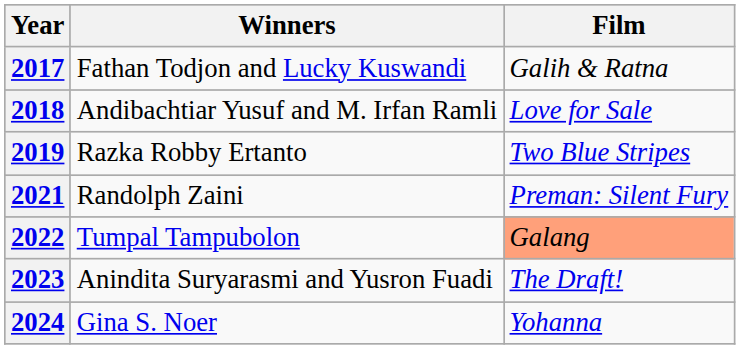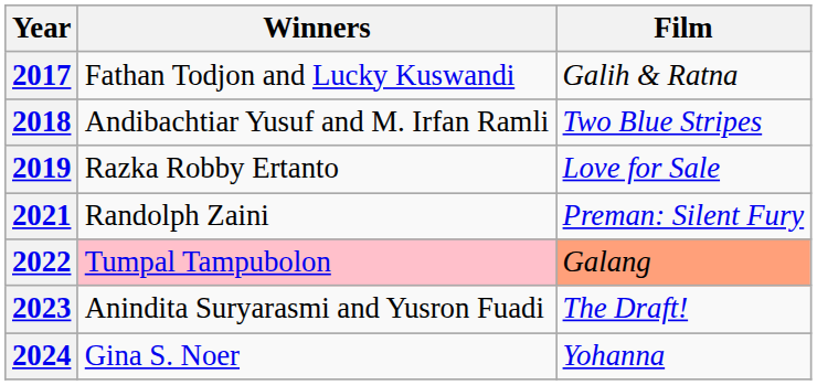 <table class="wikitable plainrowheaders">
 <tr>
 <th>Year</th>
 <th>Winners</th>
 <th>Film</th>
 </tr>
 <tr>
 <th scope="row"><a href='#'>2017</a></th>
 <td>Fathan Todjon and <a href='#'>Lucky Kuswandi</a></td>
 <td><em>Galih & Ratna</em></td>
 </tr>
 <tr>
 <th scope="row"><a href='#'>2018</a></th>
 <td>Andibachtiar Yusuf and M. Irfan Ramli</td>
-<td><em><a href='#'>Love for Sale</a></em></td>
+<td><em><a href='#'>Two Blue Stripes</a></em></td>
 </tr>
 <tr>
 <th scope="row"><a href='#'>2019</a></th>
 <td>Razka Robby Ertanto</td>
-<td><em><a href='#'>Two Blue Stripes</a></em></td>
+<td><em><a href='#'>Love for Sale</a></em></td>
 </tr>
 <tr>
 <th scope="row"><a href='#'>2021</a></th>
 <td>Randolph Zaini</td>
 <td><em><a href='#'>Preman: Silent Fury</a></em></td>
 </tr>
 <tr>
 <th scope="row"><a href='#'>2022</a></th>
-<td><a href='#'>Tumpal Tampubolon</a></td>
+<td style="background: pink;"><a href='#'>Tumpal Tampubolon</a></td>
 <td style="background: lightsalmon;"><em>Galang</em></td>
 </tr>
 <tr>
 <th scope="row"><a href='#'>2023</a></th>
 <td>Anindita Suryarasmi and Yusron Fuadi</td>
 <td><em><a href='#'>The Draft!</a></em></td>
 </tr>
 <tr>
 <th scope="row"><a href='#'>2024</a></th>
 <td><a href='#'>Gina S. Noer</a></td>
 <td><em><a href='#'>Yohanna</a></em></td>
 </tr>
 </table>
